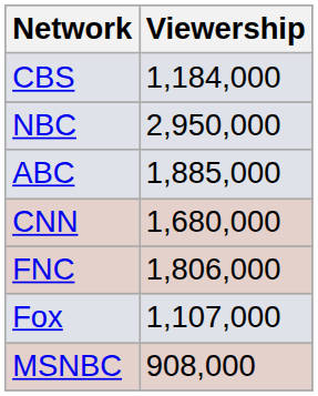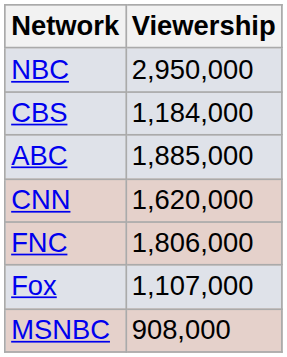 <table class="wikitable">
 <tr>
 <th>Network</th>
 <th>Viewership</th>
 </tr>
 <tr style="background:#dfe2e9;">
+<td><a href='#'>NBC</a></td>
+<td>2,950,000</td>
+</tr>
+<tr style="background:#dfe2e9;">
 <td><a href='#'>CBS</a></td>
 <td>1,184,000</td>
-</tr>
-<tr style="background:#dfe2e9;">
-<td><a href='#'>NBC</a></td>
-<td>2,950,000</td>
 </tr>
 <tr style="background:#dfe2e9;">
 <td><a href='#'>ABC</a></td>
 <td>1,885,000</td>
 </tr>
 <tr style="background:#e5d1cb;">
 <td><a href='#'>CNN</a></td>
-<td>1,680,000</td>
+<td>1,620,000</td>
 </tr>
 <tr style="background:#e5d1cb;">
 <td><a href='#'>FNC</a></td>
 <td>1,806,000</td>
 </tr>
 <tr style="background:#dfe2e9;">
 <td><a href='#'>Fox</a></td>
 <td>1,107,000</td>
 </tr>
 <tr style="background:#e5d1cb;">
 <td><a href='#'>MSNBC</a></td>
 <td>908,000</td>
 </tr>
 </table>
